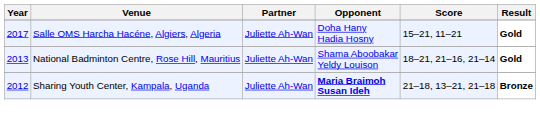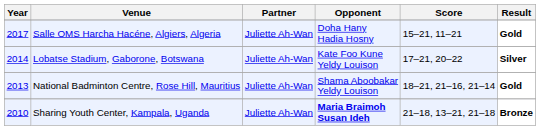 <table class="sortable wikitable" style="font-size: 90%;">
 <tr>
 <th>Year</th>
 <th>Venue</th>
 <th>Partner</th>
 <th>Opponent</th>
 <th>Score</th>
 <th>Result</th>
 </tr>
 <tr>
 </tr>
 <tr style="background:#ECF2FF">
 <td align="center"><a href='#'>2017</a></td>
 <td align="left"><a href='#'>Salle OMS Harcha Hacéne</a>, <a href='#'>Algiers</a>, <a href='#'>Algeria</a></td>
 <td align="left"> <a href='#'>Juliette Ah-Wan</a></td>
 <td align="left"> <a href='#'>Doha Hany</a> <br>  <a href='#'>Hadia Hosny</a></td>
 <td align="left">15–21, 11–21</td>
 <td style="text-align:left; background:white"> <strong>Gold</strong></td>
 </tr>
 <tr>
 </tr>
+<tr style="background:#ECF2FF">
+<td align="center"><a href='#'>2014</a></td>
+<td align="left"><a href='#'>Lobatse Stadium</a>, <a href='#'>Gaborone</a>, <a href='#'>Botswana</a></td>
+<td align="left"> <a href='#'>Juliette Ah-Wan</a></td>
+<td align="left"> <a href='#'>Kate Foo Kune</a><br> <a href='#'>Yeldy Louison</a></td>
+<td align="left">17–21, 20–22</td>
+<td style="text-align:left; background:white"> <strong>Silver</strong></td>
+</tr>
 <tr>
 </tr>
 <tr style="background:#ECF2FF">
 <td align="center"><a href='#'>2013</a></td>
 <td align="left">National Badminton Centre, <a href='#'>Rose Hill</a>, <a href='#'>Mauritius</a></td>
 <td align="left"> <a href='#'>Juliette Ah-Wan</a></td>
 <td align="left"> <a href='#'>Shama Aboobakar</a><br> <a href='#'>Yeldy Louison</a></td>
 <td align="left">18–21, 21–16, 21–14</td>
 <td style="text-align:left; background:white"> <strong>Gold</strong></td>
 </tr>
 <tr>
 </tr>
 <tr style="background:#ECF2FF">
-<td align="center"><a href='#'>2012</a></td>
+<td align="center"><a href='#'>2010</a></td>
 <td align="left">Sharing Youth Center, <a href='#'>Kampala</a>, <a href='#'>Uganda</a></td>
 <td align="left"> <a href='#'>Juliette Ah-Wan</a></td>
 <td align="left"><strong> <a href='#'>Maria Braimoh</a><br> <a href='#'>Susan Ideh</a></strong></td>
 <td align="left">21–18, 13–21, 21–18</td>
 <td style="text-align:left; background:white"> <strong>Bronze</strong></td>
 </tr>
 </table>
